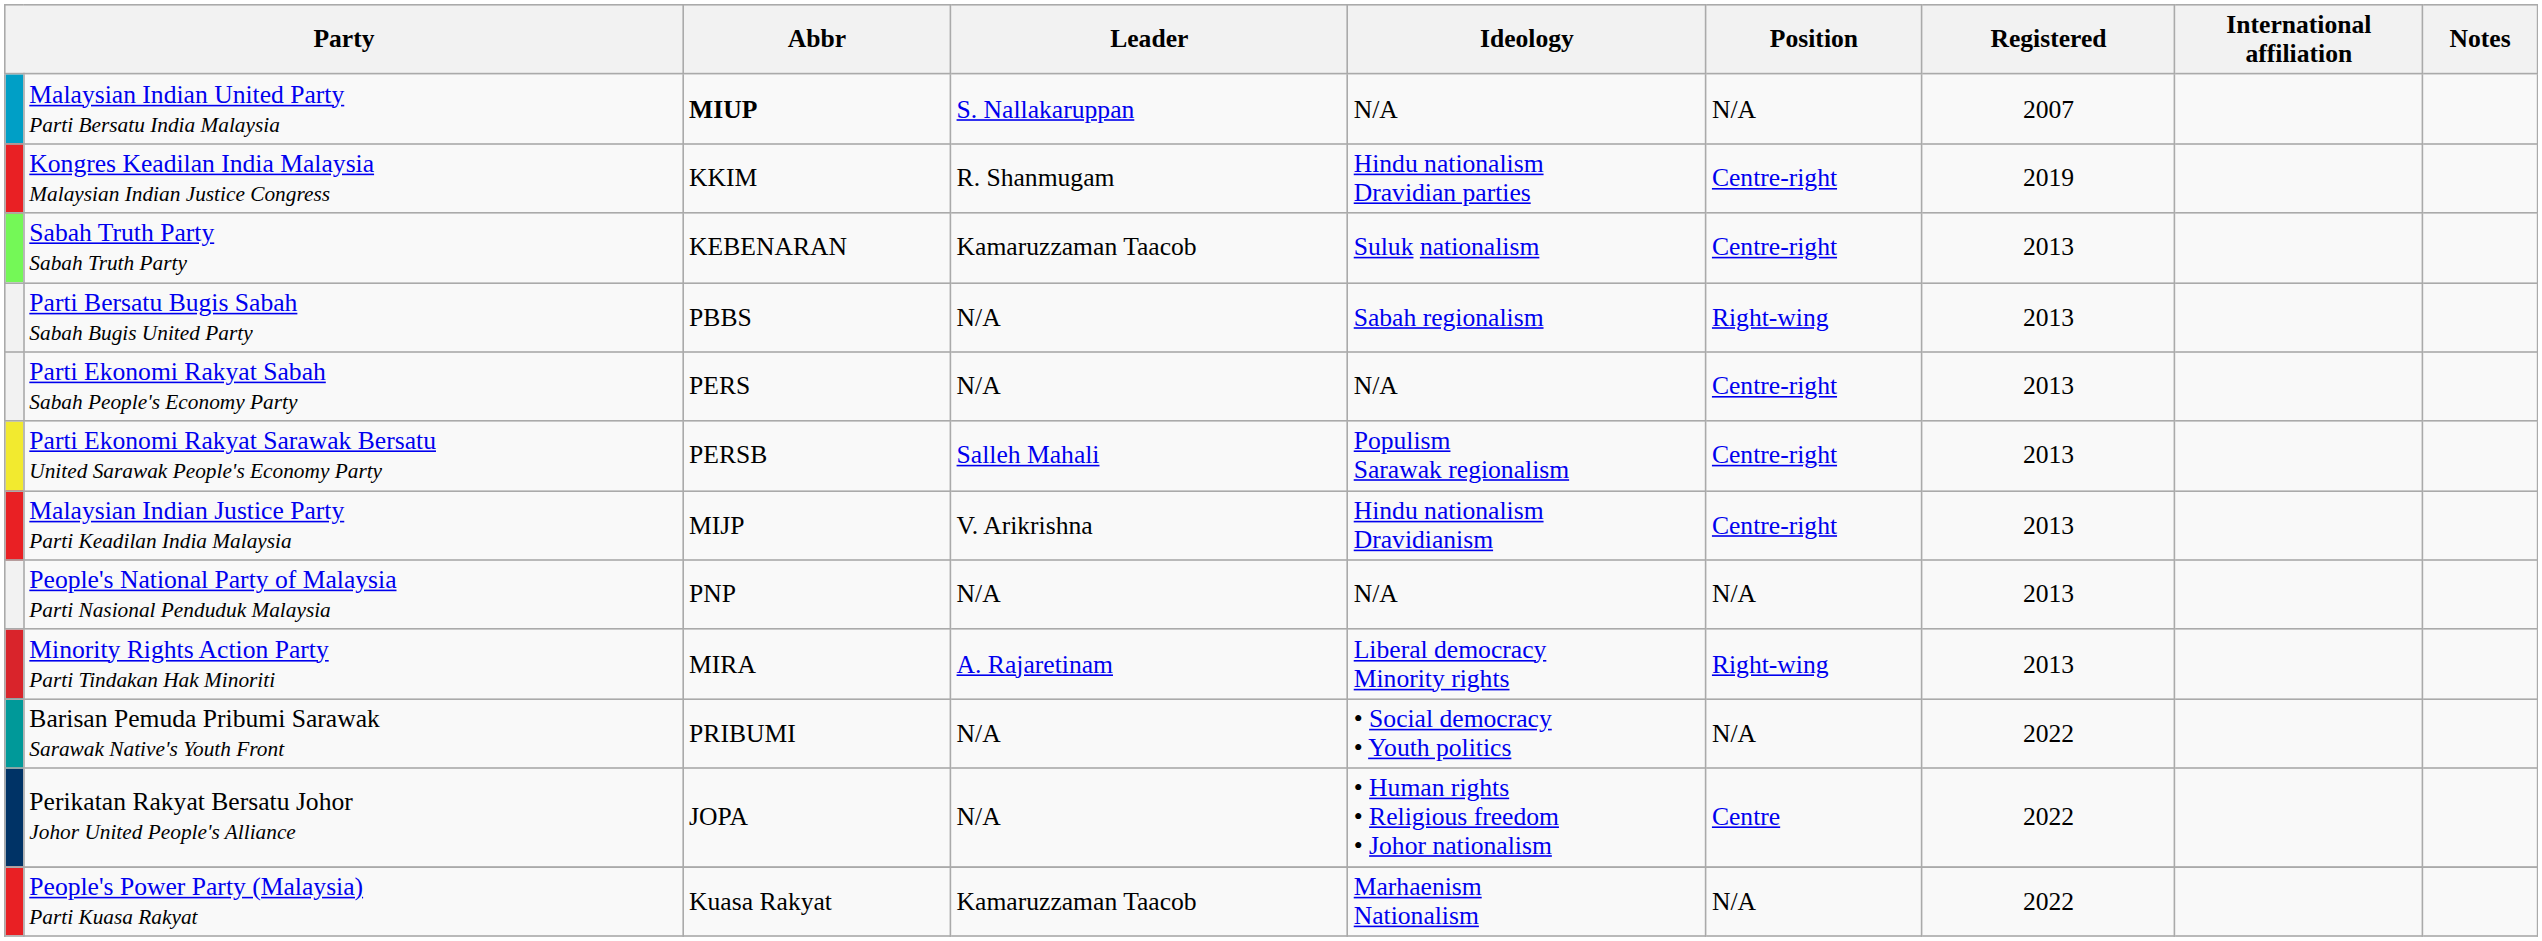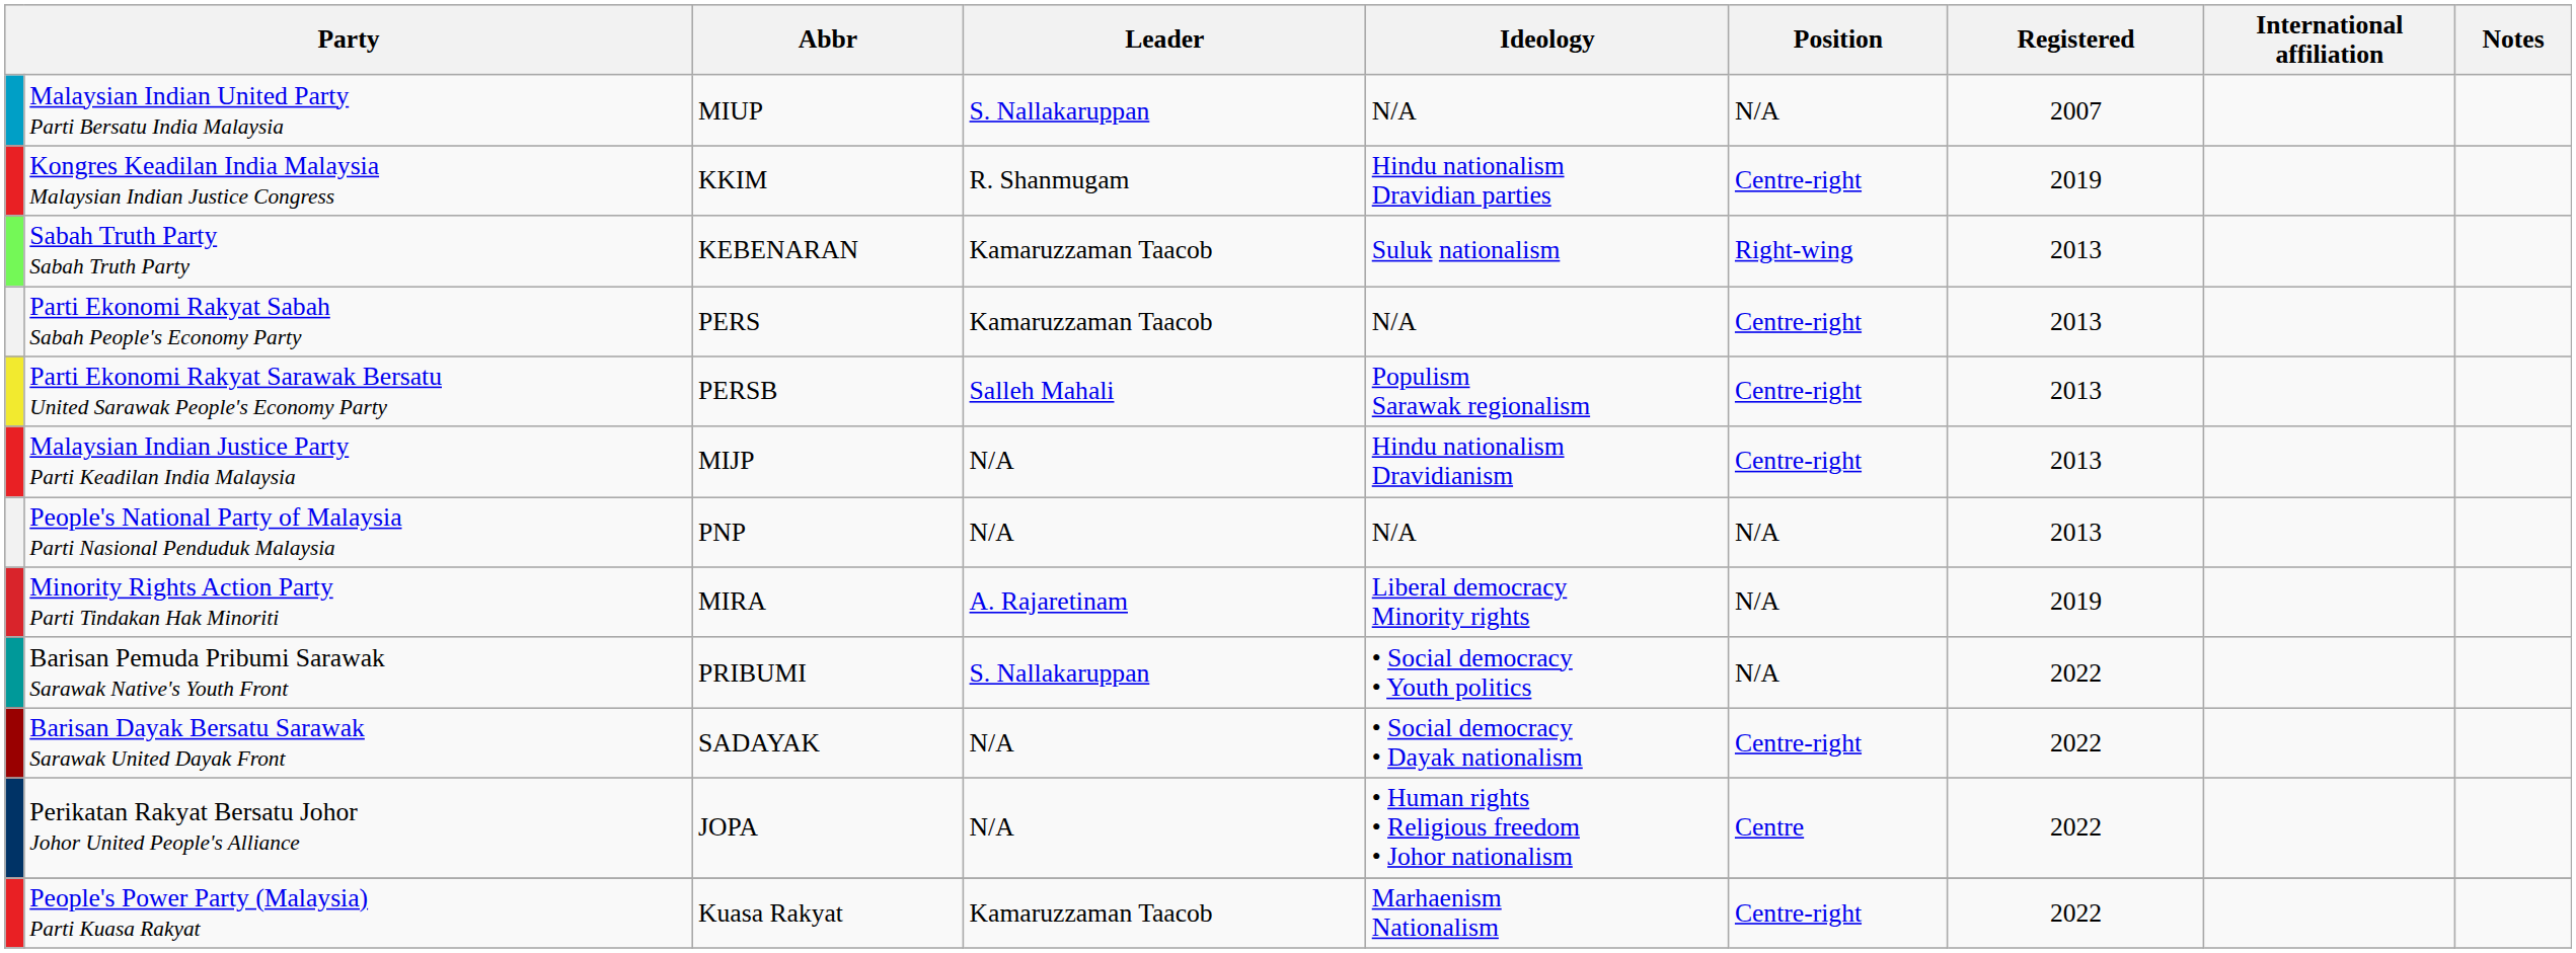 <table class="wikitable sortable collapsible collapsed" width="100%">
 <tr>
 <th colspan="2" scope="col" class="unsortable" width="20px">Party</th>
 <th scope="col" class="unsortable">Abbr</th>
 <th scope="col" class="unsortable">Leader</th>
 <th scope="col" class="unsortable">Ideology</th>
 <th scope="col" class="unsortable">Position</th>
 <th data-sort-type="number" width="10%">Registered</th>
 <th>International<br>affiliation</th>
 <th scope="col" class="unsortable">Notes</th>
 </tr>
 <tr>
 <th style="background-color:#009FC6"></th>
 <td><a href='#'>Malaysian Indian United Party</a><br> <small><em>Parti Bersatu India Malaysia</em></small></td>
-<td><strong>MIUP</strong></td>
+<td>MIUP</td>
 <td><a href='#'>S. Nallakaruppan</a></td>
 <td>N/A</td>
 <td>N/A</td>
 <td style="text-align:center;">2007</td>
 <td style="text-align:center;"></td>
 <td style="text-align:center;"></td>
 </tr>
 <tr>
 <th style="background-color:#E92024"></th>
 <td><a href='#'>Kongres Keadilan India Malaysia</a><br> <small><em>Malaysian Indian Justice Congress</em></small></td>
 <td>KKIM</td>
 <td>R. Shanmugam</td>
 <td><a href='#'>Hindu nationalism</a><br><a href='#'>Dravidian parties</a></td>
 <td><a href='#'>Centre-right</a></td>
 <td style="text-align:center;">2019</td>
 <td style="text-align:center;"></td>
 <td style="text-align:center;"></td>
 </tr>
 <tr>
 <th style="background-color:#74F857"></th>
 <td><a href='#'>Sabah Truth Party</a><br> <small><em>Sabah Truth Party</em></small></td>
 <td>KEBENARAN</td>
 <td>Kamaruzzaman Taacob</td>
 <td><a href='#'>Suluk</a> <a href='#'>nationalism</a></td>
-<td><a href='#'>Centre-right</a></td>
-<td style="text-align:center;">2013</td>
-<td style="text-align:center;"></td>
-<td style="text-align:center;"></td>
-</tr>
-<tr>
-<th style="background-color:#F2F2F2"></th>
-<td><a href='#'>Parti Bersatu Bugis Sabah</a><br> <small><em>Sabah Bugis United Party</em></small></td>
-<td>PBBS</td>
-<td>N/A</td>
-<td><a href='#'>Sabah regionalism</a></td>
 <td><a href='#'>Right-wing</a></td>
 <td style="text-align:center;">2013</td>
 <td style="text-align:center;"></td>
 <td style="text-align:center;"></td>
 </tr>
 <tr>
 <th style="background-color:#F2F2F2"></th>
 <td><a href='#'>Parti Ekonomi Rakyat Sabah</a><br> <small><em>Sabah People's Economy Party</em></small></td>
 <td>PERS</td>
-<td>N/A</td>
+<td>Kamaruzzaman Taacob</td>
 <td>N/A</td>
 <td><a href='#'>Centre-right</a></td>
 <td style="text-align:center;">2013</td>
 <td style="text-align:center;"></td>
 <td style="text-align:center;"></td>
 </tr>
 <tr>
 <th style="background-color:#F2EA2F"></th>
 <td><a href='#'>Parti Ekonomi Rakyat Sarawak Bersatu</a><br> <small><em>United Sarawak People's Economy Party</em></small></td>
 <td>PERSB</td>
 <td><a href='#'>Salleh Mahali</a></td>
 <td><a href='#'>Populism</a><br><a href='#'>Sarawak regionalism</a></td>
 <td><a href='#'>Centre-right</a></td>
 <td style="text-align:center;">2013</td>
 <td style="text-align:center;"></td>
 <td style="text-align:center;"></td>
 </tr>
 <tr>
 <th style="background-color:#E92024"></th>
 <td><a href='#'>Malaysian Indian Justice Party</a><br> <small><em>Parti Keadilan India Malaysia</em></small></td>
 <td>MIJP</td>
-<td>V. Arikrishna</td>
+<td>N/A</td>
 <td><a href='#'>Hindu nationalism</a><br><a href='#'>Dravidianism</a></td>
 <td><a href='#'>Centre-right</a></td>
 <td style="text-align:center;">2013</td>
 <td style="text-align:center;"></td>
 <td style="text-align:center;"></td>
 </tr>
 <tr>
 <th style="background-color:#F2F2F2"></th>
 <td><a href='#'>People's National Party of Malaysia</a><br> <small><em>Parti Nasional Penduduk Malaysia</em></small></td>
 <td>PNP</td>
 <td>N/A</td>
 <td>N/A</td>
 <td>N/A</td>
 <td style="text-align:center;">2013</td>
 <td style="text-align:center;"></td>
 <td style="text-align:center;"></td>
 </tr>
 <tr>
 <th style="background-color:#D9242B"></th>
 <td><a href='#'>Minority Rights Action Party</a><br> <small><em>Parti Tindakan Hak Minoriti</em></small></td>
 <td>MIRA</td>
 <td><a href='#'>A. Rajaretinam</a></td>
 <td><a href='#'>Liberal democracy</a><br><a href='#'>Minority rights</a></td>
-<td><a href='#'>Right-wing</a></td>
-<td style="text-align:center;">2013</td>
+<td>N/A</td>
+<td style="text-align:center;">2019</td>
 <td style="text-align:center;"></td>
 <td style="text-align:center;"></td>
 </tr>
 <tr>
 <th style="background-color:#009999;"></th>
 <td>Barisan Pemuda Pribumi Sarawak <br> <small><em>Sarawak Native's Youth Front</em></small></td>
 <td>PRIBUMI</td>
-<td>N/A</td>
+<td><a href='#'>S. Nallakaruppan</a></td>
 <td>• <a href='#'>Social democracy</a><br> • <a href='#'>Youth politics</a></td>
 <td>N/A</td>
+<td style="text-align:center;">2022</td>
+<td style="text-align:center;"></td>
+<td style="text-align:center;"></td>
+</tr>
+<tr>
+<th style="background-color:#990000;"></th>
+<td><a href='#'>Barisan Dayak Bersatu Sarawak</a> <br> <small><em>Sarawak United Dayak Front</em> </small></td>
+<td>SADAYAK</td>
+<td>N/A</td>
+<td>• <a href='#'>Social democracy</a> <br> • <a href='#'>Dayak nationalism</a></td>
+<td><a href='#'>Centre-right</a></td>
 <td style="text-align:center;">2022</td>
 <td style="text-align:center;"></td>
 <td style="text-align:center;"></td>
 </tr>
 <tr>
 <th style="background-color:#003366;"></th>
 <td>Perikatan Rakyat Bersatu Johor  <br> <small> <em>Johor United People's Alliance</em> </small></td>
 <td>JOPA</td>
 <td>N/A</td>
 <td>• <a href='#'>Human rights</a><br>• <a href='#'>Religious freedom</a><br>• <a href='#'>Johor nationalism</a></td>
 <td><a href='#'>Centre</a></td>
 <td style="text-align:center;">2022</td>
 <td style="text-align:center;"></td>
 <td style="text-align:center;"></td>
 </tr>
 <tr>
 </tr>
 <tr>
 <th style="background-color:#E92024"></th>
 <td><a href='#'>People's Power Party (Malaysia)</a><br> <small><em>Parti Kuasa Rakyat</em></small></td>
 <td>Kuasa Rakyat</td>
 <td>Kamaruzzaman Taacob</td>
 <td><a href='#'>Marhaenism</a><br><a href='#'>Nationalism</a></td>
-<td>N/A</td>
+<td><a href='#'>Centre-right</a></td>
 <td style="text-align:center;">2022</td>
 <td style="text-align:center;"></td>
 <td style="text-align:center;"></td>
 </tr>
 </table>
